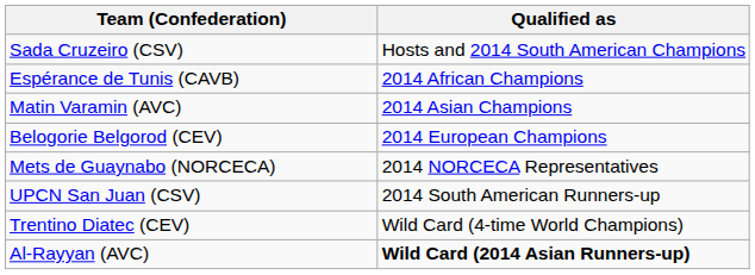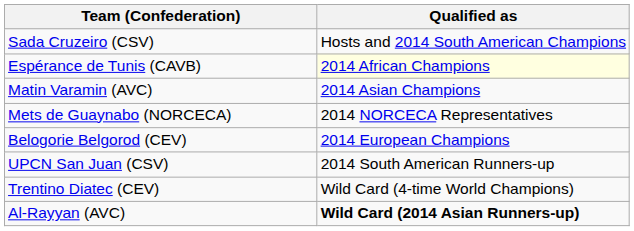 <table class="wikitable">
 <tr>
 <th width=50%>Team (Confederation)</th>
 <th width=50%>Qualified as</th>
 </tr>
 <tr>
 <td> <a href='#'>Sada Cruzeiro</a> (CSV)</td>
 <td>Hosts and <a href='#'>2014 South American Champions</a></td>
 </tr>
 <tr>
 <td> <a href='#'>Espérance de Tunis</a> (CAVB)</td>
-<td><a href='#'>2014 African Champions</a></td>
+<td style="background: lightyellow;"><a href='#'>2014 African Champions</a></td>
 </tr>
 <tr>
 <td> <a href='#'>Matin Varamin</a> (AVC)</td>
 <td><a href='#'>2014 Asian Champions</a></td>
 </tr>
 <tr>
+<td> <a href='#'>Mets de Guaynabo</a> (NORCECA)</td>
+<td>2014 <a href='#'>NORCECA</a> Representatives</td>
+</tr>
+<tr>
 <td> <a href='#'>Belogorie Belgorod</a> (CEV)</td>
 <td><a href='#'>2014 European Champions</a></td>
-</tr>
-<tr>
-<td> <a href='#'>Mets de Guaynabo</a> (NORCECA)</td>
-<td>2014 <a href='#'>NORCECA</a> Representatives</td>
 </tr>
 <tr>
 <td> <a href='#'>UPCN San Juan</a> (CSV)</td>
 <td>2014 South American Runners-up</td>
 </tr>
 <tr>
 <td> <a href='#'>Trentino Diatec</a> (CEV)</td>
 <td>Wild Card (4-time World Champions)</td>
 </tr>
 <tr>
 <td> <a href='#'>Al-Rayyan</a> (AVC)</td>
 <td><strong>Wild Card (2014 Asian Runners-up)</strong></td>
 </tr>
 </table>
